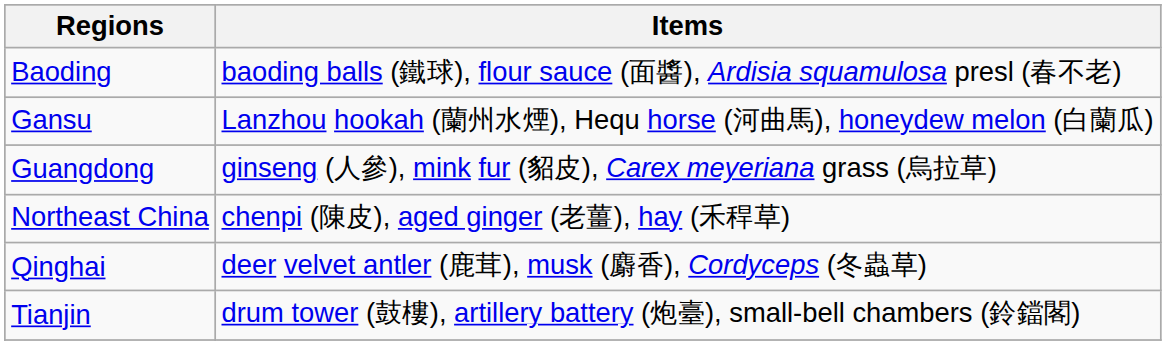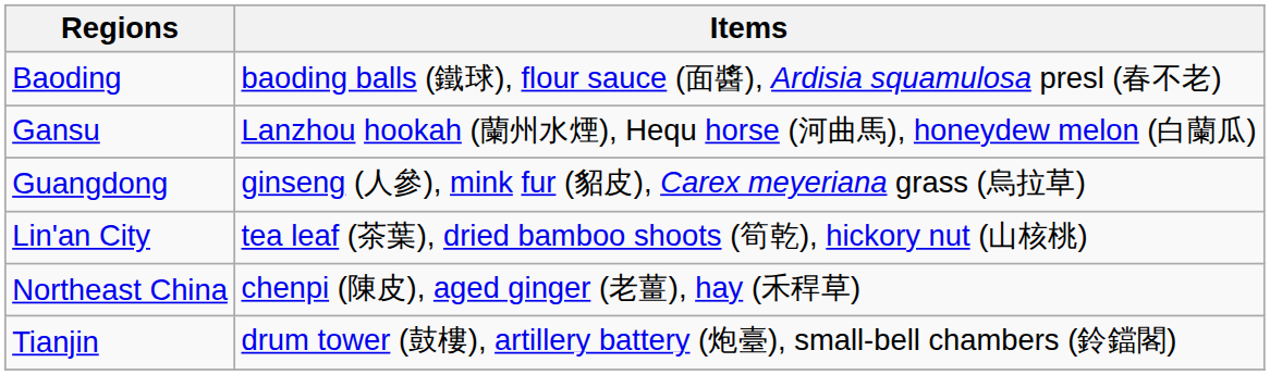 <table class="wikitable sortable" border="1">
 <tr>
 <th>Regions</th>
 <th>Items</th>
 </tr>
 <tr>
 <td><a href='#'>Baoding</a></td>
 <td><a href='#'>baoding balls</a> (鐵球), <a href='#'>flour sauce</a> (面醬), <em><a href='#'>Ardisia squamulosa</a></em> presl (春不老)</td>
 </tr>
 <tr>
 <td><a href='#'>Gansu</a></td>
 <td><a href='#'>Lanzhou</a> <a href='#'>hookah</a> (蘭州水煙), Hequ <a href='#'>horse</a> (河曲馬), <a href='#'>honeydew melon</a> (白蘭瓜)</td>
 </tr>
 <tr>
 <td><a href='#'>Guangdong</a></td>
 <td><a href='#'>ginseng</a> (人參), <a href='#'>mink</a> <a href='#'>fur</a> (貂皮), <em><a href='#'>Carex meyeriana</a></em> grass (烏拉草)</td>
 </tr>
 <tr>
+<td><a href='#'>Lin'an City</a></td>
+<td><a href='#'>tea leaf</a> (茶葉), <a href='#'>dried bamboo shoots</a> (筍乾), <a href='#'>hickory nut</a> (山核桃)</td>
+</tr>
+<tr>
 <td><a href='#'>Northeast China</a></td>
 <td><a href='#'>chenpi</a> (陳皮), <a href='#'>aged ginger</a> (老薑), <a href='#'>hay</a> (禾稈草)</td>
-</tr>
-<tr>
-<td><a href='#'>Qinghai</a></td>
-<td><a href='#'>deer</a> <a href='#'>velvet antler</a> (鹿茸), <a href='#'>musk</a> (麝香), <em><a href='#'>Cordyceps</a></em> (冬蟲草)</td>
 </tr>
 <tr>
 <td><a href='#'>Tianjin</a></td>
 <td><a href='#'>drum tower</a> (鼓樓), <a href='#'>artillery battery</a> (炮臺), small-bell chambers (鈴鐺閣)</td>
 </tr>
 </table>
